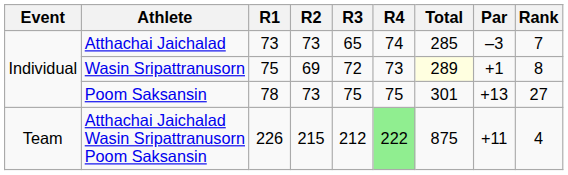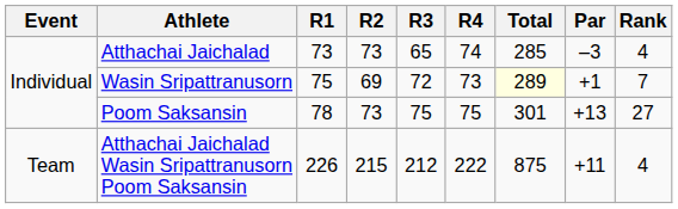 <table class=wikitable style="font-size:90%; text-align:center">
 <tr>
 <th>Event</th>
 <th>Athlete</th>
 <th width=30>R1</th>
 <th width=30>R2</th>
 <th width=30>R3</th>
 <th width=30>R4</th>
 <th width=45>Total</th>
 <th width=30>Par</th>
 <th>Rank</th>
 </tr>
 <tr>
 <td rowspan="3">Individual</td>
 <td style="text-align:left"><a href='#'>Atthachai Jaichalad</a></td>
 <td>73</td>
 <td>73</td>
 <td>65</td>
 <td>74</td>
 <td>285</td>
 <td>–3</td>
-<td>7</td>
+<td>4</td>
 </tr>
 <tr>
 <td style="text-align:left"><a href='#'>Wasin Sripattranusorn</a></td>
 <td>75</td>
 <td>69</td>
 <td>72</td>
 <td>73</td>
 <td style="background: lightyellow;">289</td>
 <td>+1</td>
-<td>8</td>
+<td>7</td>
 </tr>
 <tr>
 <td style="text-align:left"><a href='#'>Poom Saksansin</a></td>
 <td>78</td>
 <td>73</td>
 <td>75</td>
 <td>75</td>
 <td>301</td>
 <td>+13</td>
 <td>27</td>
 </tr>
 <tr>
 <td>Team</td>
 <td style="text-align:left"><a href='#'>Atthachai Jaichalad</a><br><a href='#'>Wasin Sripattranusorn</a><br><a href='#'>Poom Saksansin</a></td>
 <td>226</td>
 <td>215</td>
 <td>212</td>
-<td style="background: lightgreen;">222</td>
+<td>222</td>
 <td>875</td>
 <td>+11</td>
 <td>4</td>
 </tr>
 </table>
